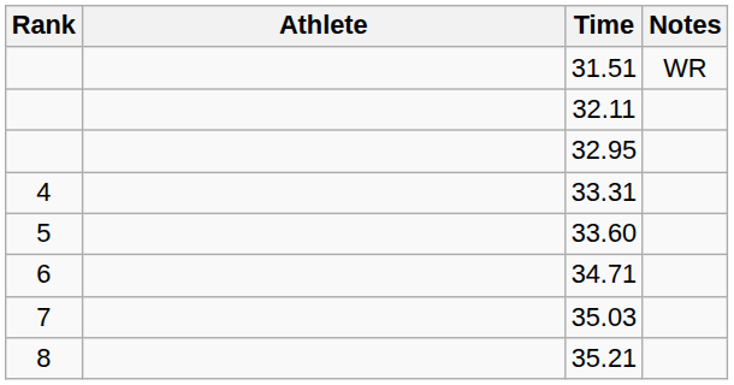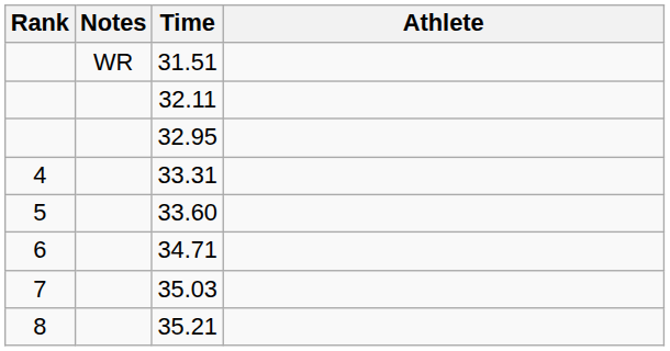 <table class="wikitable" style="text-align:center">
 <tr>
 <th>Rank</th>
+<th>Notes</th>
+<th>Time</th>
 <th Style="width:18em">Athlete</th>
-<th>Time</th>
-<th>Notes</th>
 </tr>
 <tr>
 <td></td>
+<td>WR</td>
+<td>31.51</td>
 <td style="text-align:left"></td>
-<td>31.51</td>
-<td>WR</td>
 </tr>
 <tr>
 <td></td>
+<td></td>
+<td>32.11</td>
 <td style="text-align:left"></td>
-<td>32.11</td>
-<td></td>
 </tr>
 <tr>
 <td></td>
+<td></td>
+<td>32.95</td>
 <td style="text-align:left"></td>
-<td>32.95</td>
-<td></td>
 </tr>
 <tr>
 <td>4</td>
+<td></td>
+<td>33.31</td>
 <td style="text-align:left"></td>
-<td>33.31</td>
-<td></td>
 </tr>
 <tr>
 <td>5</td>
+<td></td>
+<td>33.60</td>
 <td style="text-align:left"></td>
-<td>33.60</td>
-<td></td>
 </tr>
 <tr>
 <td>6</td>
+<td></td>
+<td>34.71</td>
 <td style="text-align:left"></td>
-<td>34.71</td>
-<td></td>
 </tr>
 <tr>
 <td>7</td>
+<td></td>
+<td>35.03</td>
 <td style="text-align:left"></td>
-<td>35.03</td>
-<td></td>
 </tr>
 <tr>
 <td>8</td>
+<td></td>
+<td>35.21</td>
 <td style="text-align:left"></td>
-<td>35.21</td>
-<td></td>
 </tr>
 </table>
